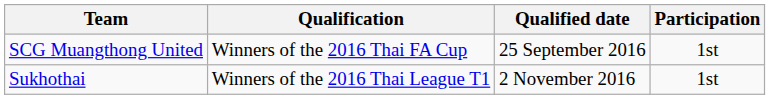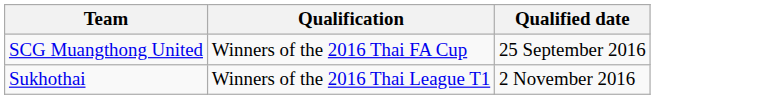 <table class="wikitable">
 <tr>
 <th>Team</th>
 <th>Qualification</th>
 <th>Qualified date</th>
-<th>Participation</th>
 </tr>
 <tr>
 <td><a href='#'>SCG Muangthong United</a></td>
 <td>Winners of the <a href='#'>2016 Thai FA Cup</a></td>
 <td>25 September 2016</td>
-<td align="center">1st</td>
 </tr>
 <tr>
 <td><a href='#'>Sukhothai</a></td>
 <td>Winners of the <a href='#'>2016 Thai League T1</a></td>
 <td>2 November 2016</td>
-<td align="center">1st</td>
 </tr>
 </table>
